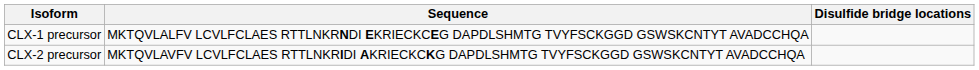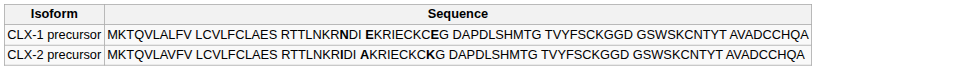 <table class="wikitable">
 <tr>
 <th>Isoform</th>
 <th>Sequence</th>
-<th>Disulfide bridge locations</th>
 </tr>
 <tr>
 <td>CLX-1 precursor</td>
 <td>MKTQVLALFV LCVLFCLAES RTTLNKR<strong>N</strong>DI <strong>E</strong>KRIECKC<strong>E</strong>G DAPDLSHMTG TVYFSCKGGD GSWSKCNTYT AVADCCHQA</td>
-<td></td>
 </tr>
 <tr>
 <td>CLX-2 precursor</td>
 <td>MKTQVLAVFV LCVLFCLAES RTTLNKR<strong>I</strong>DI <strong>A</strong>KRIECKC<strong>K</strong>G DAPDLSHMTG TVYFSCKGGD GSWSKCNTYT AVADCCHQA</td>
-<td></td>
 </tr>
 </table>
